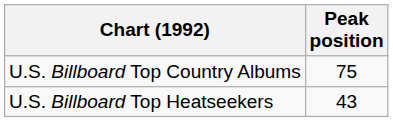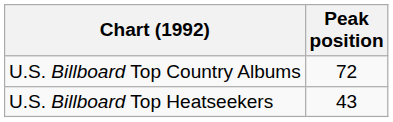 <table class="wikitable">
 <tr>
 <th>Chart (1992)</th>
 <th>Peak<br>position</th>
 </tr>
 <tr>
 <td>U.S. <em>Billboard</em> Top Country Albums</td>
-<td align="center">75</td>
+<td align="center">72</td>
 </tr>
 <tr>
 <td>U.S. <em>Billboard</em> Top Heatseekers</td>
 <td align="center">43</td>
 </tr>
 </table>
